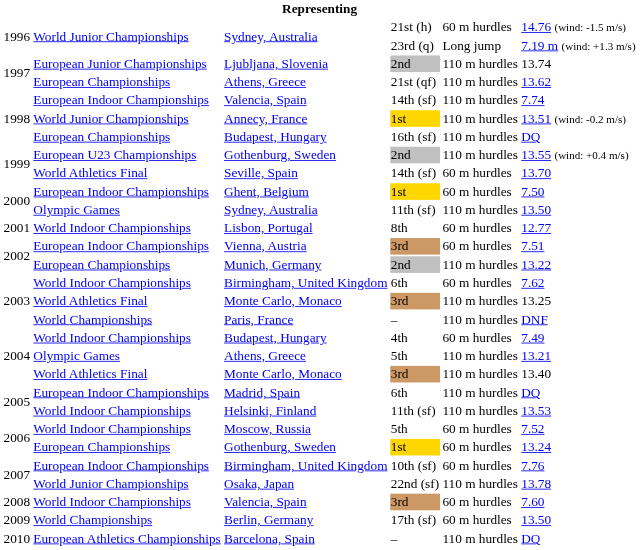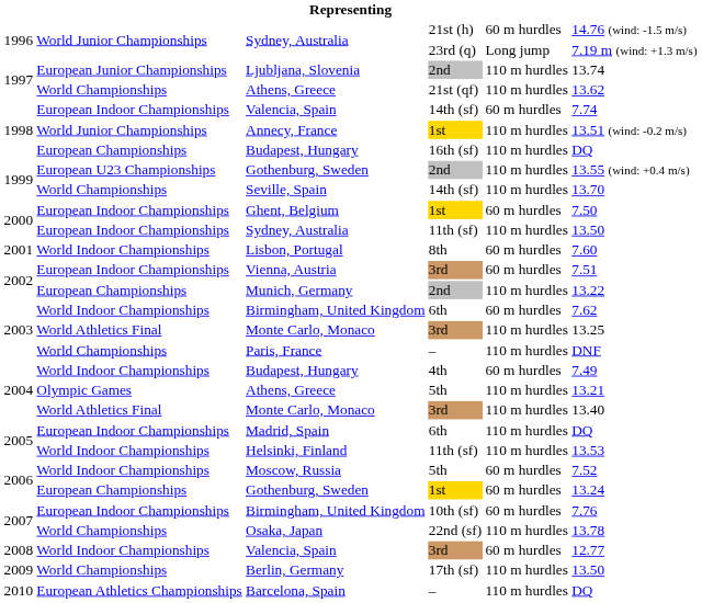 <table>
 <tr>
 <th colspan="6">Representing </th>
 </tr>
 <tr>
 <td rowspan=2>1996</td>
 <td rowspan=2><a href='#'>World Junior Championships</a></td>
 <td rowspan=2><a href='#'>Sydney, Australia</a></td>
 <td>21st (h)</td>
 <td>60 m hurdles</td>
 <td><a href='#'>14.76</a> <small>(wind: -1.5 m/s)</small></td>
 </tr>
 <tr>
 <td>23rd (q)</td>
 <td>Long jump</td>
 <td><a href='#'>7.19 m</a>  <small>(wind: +1.3 m/s)</small></td>
 </tr>
 <tr>
 <td rowspan=2>1997</td>
 <td><a href='#'>European Junior Championships</a></td>
 <td><a href='#'>Ljubljana, Slovenia</a></td>
 <td bgcolor="silver">2nd</td>
 <td>110 m hurdles</td>
 <td>13.74</td>
 </tr>
 <tr>
-<td><a href='#'>European Championships</a></td>
+<td><a href='#'>World Championships</a></td>
 <td><a href='#'>Athens, Greece</a></td>
 <td>21st (qf)</td>
 <td>110 m hurdles</td>
 <td><a href='#'>13.62</a></td>
 </tr>
 <tr>
 <td rowspan=3>1998</td>
 <td><a href='#'>European Indoor Championships</a></td>
 <td><a href='#'>Valencia, Spain</a></td>
 <td>14th (sf)</td>
-<td>110 m hurdles</td>
+<td>60 m hurdles</td>
 <td><a href='#'>7.74</a></td>
 </tr>
 <tr>
 <td><a href='#'>World Junior Championships</a></td>
 <td><a href='#'>Annecy, France</a></td>
 <td bgcolor="gold">1st</td>
 <td>110 m hurdles</td>
 <td><a href='#'>13.51</a> <small>(wind: -0.2 m/s)</small></td>
 </tr>
 <tr>
 <td><a href='#'>European Championships</a></td>
 <td><a href='#'>Budapest, Hungary</a></td>
 <td>16th (sf)</td>
 <td>110 m hurdles</td>
 <td><a href='#'>DQ</a></td>
 </tr>
 <tr>
 <td rowspan=2>1999</td>
 <td><a href='#'>European U23 Championships</a></td>
 <td><a href='#'>Gothenburg, Sweden</a></td>
 <td bgcolor="silver">2nd</td>
 <td>110 m hurdles</td>
 <td><a href='#'>13.55</a> <small>(wind: +0.4 m/s)</small></td>
 </tr>
 <tr>
-<td><a href='#'>World Athletics Final</a></td>
+<td><a href='#'>World Championships</a></td>
 <td><a href='#'>Seville, Spain</a></td>
 <td>14th (sf)</td>
-<td>60 m hurdles</td>
+<td>110 m hurdles</td>
 <td><a href='#'>13.70</a></td>
 </tr>
 <tr>
 <td rowspan=2>2000</td>
 <td><a href='#'>European Indoor Championships</a></td>
 <td><a href='#'>Ghent, Belgium</a></td>
 <td bgcolor="gold">1st</td>
 <td>60 m hurdles</td>
 <td><a href='#'>7.50</a></td>
 </tr>
 <tr>
-<td><a href='#'>Olympic Games</a></td>
+<td><a href='#'>European Indoor Championships</a></td>
 <td><a href='#'>Sydney, Australia</a></td>
 <td>11th (sf)</td>
 <td>110 m hurdles</td>
 <td><a href='#'>13.50</a></td>
 </tr>
 <tr>
 <td>2001</td>
 <td><a href='#'>World Indoor Championships</a></td>
 <td><a href='#'>Lisbon, Portugal</a></td>
 <td>8th</td>
 <td>60 m hurdles</td>
-<td><a href='#'>12.77</a></td>
+<td><a href='#'>7.60</a></td>
 </tr>
 <tr>
 <td rowspan=2>2002</td>
 <td><a href='#'>European Indoor Championships</a></td>
 <td><a href='#'>Vienna, Austria</a></td>
 <td bgcolor="CC9966">3rd</td>
 <td>60 m hurdles</td>
 <td><a href='#'>7.51</a></td>
 </tr>
 <tr>
 <td><a href='#'>European Championships</a></td>
 <td><a href='#'>Munich, Germany</a></td>
 <td bgcolor="silver">2nd</td>
 <td>110 m hurdles</td>
 <td><a href='#'>13.22</a></td>
 </tr>
 <tr>
 <td rowspan=3>2003</td>
 <td><a href='#'>World Indoor Championships</a></td>
 <td><a href='#'>Birmingham, United Kingdom</a></td>
 <td>6th</td>
 <td>60 m hurdles</td>
 <td><a href='#'>7.62</a></td>
 </tr>
 <tr>
 <td><a href='#'>World Athletics Final</a></td>
 <td><a href='#'>Monte Carlo, Monaco</a></td>
 <td bgcolor="CC9966">3rd</td>
 <td>110 m hurdles</td>
 <td>13.25</td>
 </tr>
 <tr>
 <td><a href='#'>World Championships</a></td>
 <td><a href='#'>Paris, France</a></td>
 <td>–</td>
 <td>110 m hurdles</td>
 <td><a href='#'>DNF</a></td>
 </tr>
 <tr>
 <td rowspan=3>2004</td>
 <td><a href='#'>World Indoor Championships</a></td>
 <td><a href='#'>Budapest, Hungary</a></td>
 <td>4th</td>
 <td>60 m hurdles</td>
 <td><a href='#'>7.49</a></td>
 </tr>
 <tr>
 <td><a href='#'>Olympic Games</a></td>
 <td><a href='#'>Athens, Greece</a></td>
 <td>5th</td>
 <td>110 m hurdles</td>
 <td><a href='#'>13.21</a></td>
 </tr>
 <tr>
 <td><a href='#'>World Athletics Final</a></td>
 <td><a href='#'>Monte Carlo, Monaco</a></td>
 <td bgcolor="CC9966">3rd</td>
 <td>110 m hurdles</td>
 <td>13.40</td>
 </tr>
 <tr>
 <td rowspan=2>2005</td>
 <td><a href='#'>European Indoor Championships</a></td>
 <td><a href='#'>Madrid, Spain</a></td>
 <td>6th</td>
 <td>110 m hurdles</td>
 <td><a href='#'>DQ</a></td>
 </tr>
 <tr>
 <td><a href='#'>World Indoor Championships</a></td>
 <td><a href='#'>Helsinki, Finland</a></td>
 <td>11th (sf)</td>
 <td>110 m hurdles</td>
 <td><a href='#'>13.53</a></td>
 </tr>
 <tr>
 <td rowspan=2>2006</td>
 <td><a href='#'>World Indoor Championships</a></td>
 <td><a href='#'>Moscow, Russia</a></td>
 <td>5th</td>
 <td>60 m hurdles</td>
 <td><a href='#'>7.52</a></td>
 </tr>
 <tr>
 <td><a href='#'>European Championships</a></td>
 <td><a href='#'>Gothenburg, Sweden</a></td>
 <td bgcolor="gold">1st</td>
 <td>60 m hurdles</td>
 <td><a href='#'>13.24</a></td>
 </tr>
 <tr>
 <td rowspan=2>2007</td>
 <td><a href='#'>European Indoor Championships</a></td>
 <td><a href='#'>Birmingham, United Kingdom</a></td>
 <td>10th (sf)</td>
 <td>60 m hurdles</td>
 <td><a href='#'>7.76</a></td>
 </tr>
 <tr>
-<td><a href='#'>World Junior Championships</a></td>
+<td><a href='#'>World Championships</a></td>
 <td><a href='#'>Osaka, Japan</a></td>
 <td>22nd (sf)</td>
 <td>110 m hurdles</td>
 <td><a href='#'>13.78</a></td>
 </tr>
 <tr>
 <td>2008</td>
 <td><a href='#'>World Indoor Championships</a></td>
 <td><a href='#'>Valencia, Spain</a></td>
 <td bgcolor="CC9966">3rd</td>
 <td>60 m hurdles</td>
-<td><a href='#'>7.60</a></td>
+<td><a href='#'>12.77</a></td>
 </tr>
 <tr>
 <td>2009</td>
 <td><a href='#'>World Championships</a></td>
 <td><a href='#'>Berlin, Germany</a></td>
 <td>17th (sf)</td>
-<td>60 m hurdles</td>
+<td>110 m hurdles</td>
 <td><a href='#'>13.50</a></td>
 </tr>
 <tr>
 <td>2010</td>
 <td><a href='#'>European Athletics Championships</a></td>
 <td><a href='#'>Barcelona, Spain</a></td>
 <td>–</td>
 <td>110 m hurdles</td>
 <td><a href='#'>DQ</a></td>
 </tr>
 </table>
